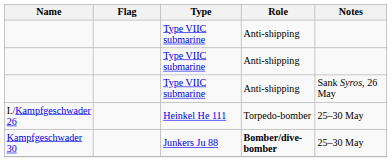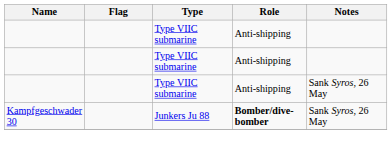 <table class="wikitable sortable">
 <tr>
 <th scope="col" width="120px">Name</th>
 <th scope="col" width="100px">Flag</th>
 <th scope="col" width="120px">Type</th>
 <th scope="col" width="110px">Role</th>
 <th>Notes</th>
 </tr>
 <tr>
 <td align="left"></td>
 <td align="left"></td>
 <td align="left"><a href='#'>Type VIIC submarine</a></td>
 <td align="left">Anti-shipping</td>
 <td align="left"></td>
 </tr>
 <tr>
 <td align="left"></td>
 <td align="left"></td>
 <td align="left"><a href='#'>Type VIIC submarine</a></td>
 <td align="left">Anti-shipping</td>
 <td align="left"></td>
 </tr>
 <tr>
 <td align="left"></td>
 <td align="left"></td>
 <td align="left"><a href='#'>Type VIIC submarine</a></td>
 <td align="left">Anti-shipping</td>
 <td align="left">Sank <em>Syros</em>, 26 May</td>
 </tr>
 <tr>
-<td align="left">I./<a href='#'>Kampfgeschwader 26</a></td>
-<td align="left"></td>
-<td align="left"><a href='#'>Heinkel He 111</a></td>
-<td align="left">Torpedo-bomber</td>
-<td align="left">25–30 May</td>
-</tr>
-<tr>
 <td align="left"><a href='#'>Kampfgeschwader 30</a></td>
 <td align="left"></td>
 <td align="left"><a href='#'>Junkers Ju 88</a></td>
 <td align="left"><strong>Bomber/dive-bomber</strong></td>
-<td align="left">25–30 May</td>
+<td align="left">Sank <em>Syros</em>, 26 May</td>
 </tr>
 <tr>
 </tr>
 </table>
